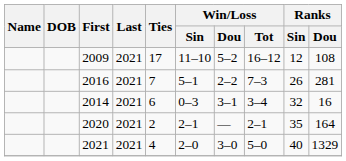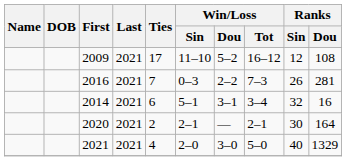 <table class="wikitable sortable" style=font-size:97%>
 <tr align="center">
 <th rowspan="2">Name</th>
 <th rowspan="2">DOB</th>
 <th rowspan="2">First</th>
 <th rowspan="2">Last</th>
 <th rowspan="2">Ties</th>
 <th class="unsortable" colspan="3">Win/Loss</th>
 <th class="unsortable" colspan="2">Ranks</th>
 </tr>
 <tr>
 <th>Sin</th>
 <th>Dou</th>
 <th>Tot</th>
 <th>Sin</th>
 <th>Dou</th>
 </tr>
 <tr>
 <td></td>
 <td></td>
 <td>2009</td>
 <td>2021</td>
 <td>17</td>
 <td>11–10</td>
 <td>5–2</td>
 <td>16–12</td>
 <td align=center>12</td>
 <td align=center>108</td>
 </tr>
 <tr>
 <td></td>
 <td></td>
 <td>2016</td>
 <td>2021</td>
 <td>7</td>
-<td>5–1</td>
+<td>0–3</td>
 <td>2–2</td>
 <td>7–3</td>
 <td align=center>26</td>
 <td align=center>281</td>
 </tr>
 <tr>
 <td></td>
 <td></td>
 <td>2014</td>
 <td>2021</td>
 <td>6</td>
-<td>0–3</td>
+<td>5–1</td>
 <td>3–1</td>
 <td>3–4</td>
 <td align=center>32</td>
 <td align=center>16</td>
 </tr>
 <tr>
 <td></td>
 <td></td>
 <td>2020</td>
 <td>2021</td>
 <td>2</td>
 <td>2–1</td>
 <td>—</td>
 <td>2–1</td>
-<td align=center>35</td>
+<td align=center>30</td>
 <td align=center>164</td>
 </tr>
 <tr>
 <td></td>
 <td></td>
 <td>2021</td>
 <td>2021</td>
 <td>4</td>
 <td>2–0</td>
 <td>3–0</td>
 <td>5–0</td>
 <td align=center>40</td>
 <td align=center>1329</td>
 </tr>
 <tr>
 </tr>
 </table>
